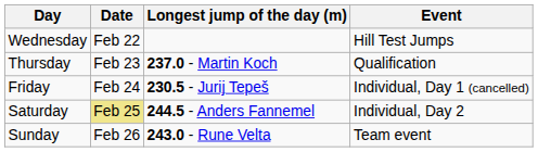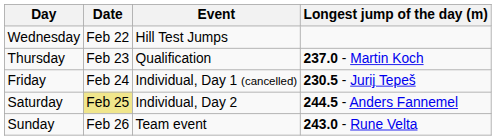 <table class=wikitable style="text-align:center">
 <tr>
 <th>Day</th>
 <th>Date</th>
+<th>Event</th>
 <th>Longest jump of the day (m)</th>
-<th>Event</th>
 </tr>
 <tr>
 <td align=left>Wednesday</td>
 <td>Feb 22</td>
+<td align=left>Hill Test Jumps</td>
 <td></td>
-<td align=left>Hill Test Jumps</td>
 </tr>
 <tr>
 <td align=left>Thursday</td>
 <td>Feb 23</td>
+<td align=left>Qualification</td>
 <td align=left><strong>237.0</strong> - <a href='#'>Martin Koch</a></td>
-<td align=left>Qualification</td>
 </tr>
 <tr>
 <td align=left>Friday</td>
 <td>Feb 24</td>
+<td align=left>Individual, Day 1 <small>(cancelled)</small></td>
 <td align=left><strong>230.5</strong> - <a href='#'>Jurij Tepeš</a></td>
-<td align=left>Individual, Day 1 <small>(cancelled)</small></td>
 </tr>
 <tr>
 <td align=left>Saturday</td>
 <td style="background: khaki;">Feb 25</td>
+<td align=left>Individual, Day 2</td>
 <td align=left><strong>244.5</strong> - <a href='#'>Anders Fannemel</a></td>
-<td align=left>Individual, Day 2</td>
 </tr>
 <tr>
 <td align=left>Sunday</td>
 <td>Feb 26</td>
+<td align=left>Team event</td>
 <td align=left><strong>243.0</strong> - <a href='#'>Rune Velta</a></td>
-<td align=left>Team event</td>
 </tr>
 </table>
